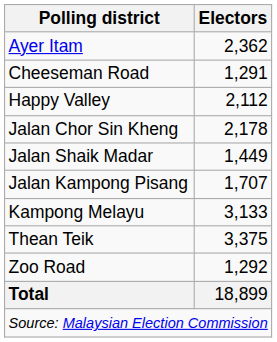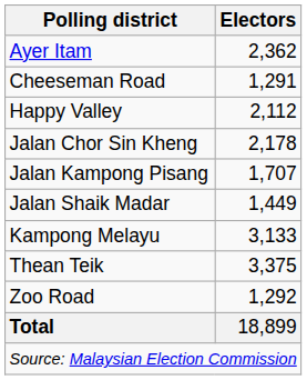 <table class="wikitable sortable">
 <tr>
 <th>Polling district</th>
 <th>Electors</th>
 </tr>
 <tr>
 <td><a href='#'>Ayer Itam</a></td>
 <td align="right">2,362</td>
 </tr>
 <tr>
 <td>Cheeseman Road</td>
 <td align="right">1,291</td>
 </tr>
 <tr>
 <td>Happy Valley</td>
 <td align="right">2,112</td>
 </tr>
 <tr>
 <td>Jalan Chor Sin Kheng</td>
 <td align="right">2,178</td>
 </tr>
 <tr>
+<td>Jalan Kampong Pisang</td>
+<td align="right">1,707</td>
+</tr>
+<tr>
 <td>Jalan Shaik Madar</td>
 <td align="right">1,449</td>
-</tr>
-<tr>
-<td>Jalan Kampong Pisang</td>
-<td align="right">1,707</td>
 </tr>
 <tr>
 <td>Kampong Melayu</td>
 <td align="right">3,133</td>
 </tr>
 <tr>
 <td>Thean Teik</td>
 <td align="right">3,375</td>
 </tr>
 <tr>
 <td>Zoo Road</td>
 <td align="right">1,292</td>
 </tr>
 <tr>
 <td style="background: #f2f2f2"><strong>Total</strong></td>
 <td style="background: #f2f2f2" align="right">18,899</td>
 </tr>
 <tr>
 <td colspan="2"  align="right"><small><em>Source: <a href='#'>Malaysian Election Commission</a></em></small></td>
 </tr>
 </table>
